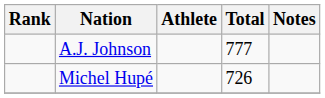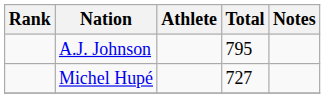 <table class="wikitable sortable" style="font-size:95%" style="width:35em;" style="text-align:center">
 <tr>
 <th>Rank</th>
 <th>Nation</th>
 <th>Athlete</th>
 <th>Total</th>
 <th>Notes</th>
 </tr>
 <tr>
 <td></td>
 <td align=left><a href='#'>A.J. Johnson</a></td>
 <td align=left></td>
-<td>777</td>
+<td>795</td>
 <td></td>
 </tr>
 <tr>
 <td></td>
 <td align=left><a href='#'>Michel Hupé</a></td>
 <td align=left></td>
-<td>726</td>
+<td>727</td>
 <td></td>
 </tr>
 <tr>
 </tr>
 </table>
